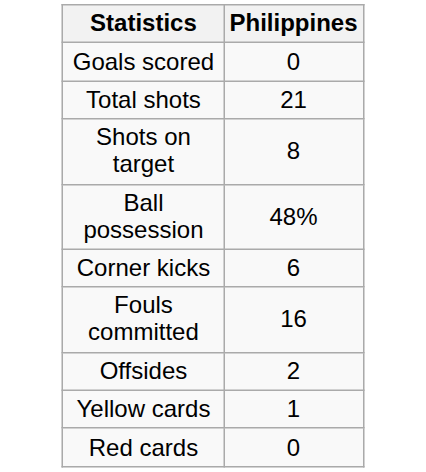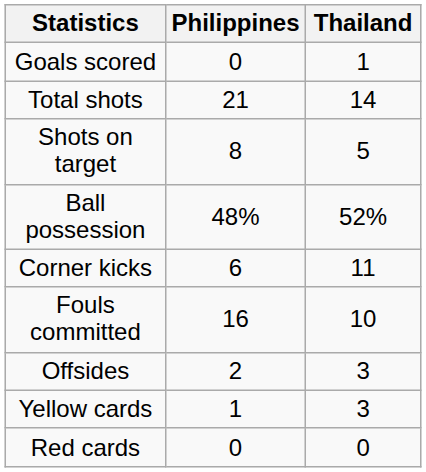 <table class="wikitable" style="margin:1em auto; text-align:center;">
 <tr>
 <th scope=col width=100>Statistics</th>
 <th scope=col width=70>Philippines</th>
+<th scope=col width=70>Thailand</th>
 </tr>
 <tr>
 <td>Goals scored</td>
 <td>0</td>
+<td>1</td>
 </tr>
 <tr>
 <td>Total shots</td>
 <td>21</td>
+<td>14</td>
 </tr>
 <tr>
 <td>Shots on target</td>
 <td>8</td>
+<td>5</td>
 </tr>
 <tr>
 <td>Ball possession</td>
 <td>48%</td>
+<td>52%</td>
 </tr>
 <tr>
 <td>Corner kicks</td>
 <td>6</td>
+<td>11</td>
 </tr>
 <tr>
 <td>Fouls committed</td>
 <td>16</td>
+<td>10</td>
 </tr>
 <tr>
 <td>Offsides</td>
 <td>2</td>
+<td>3</td>
 </tr>
 <tr>
 <td>Yellow cards</td>
 <td>1</td>
+<td>3</td>
 </tr>
 <tr>
 <td>Red cards</td>
 <td>0</td>
+<td>0</td>
 </tr>
 </table>
